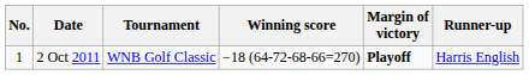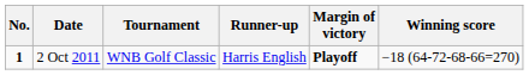 <table class="wikitable" style="font-size:95%;">
 <tr>
 <th>No.</th>
 <th>Date</th>
 <th>Tournament</th>
+<th>Runner-up</th>
+<th>Margin of<br>victory</th>
 <th>Winning score</th>
-<th>Margin of<br>victory</th>
-<th>Runner-up</th>
 </tr>
 <tr>
-<td align=center>1</td>
+<td align=center><strong>1</strong></td>
 <td align=right>2 Oct <a href='#'>2011</a></td>
 <td><a href='#'>WNB Golf Classic</a></td>
+<td> <a href='#'>Harris English</a></td>
+<td><strong>Playoff</strong></td>
 <td>−18 (64-72-68-66=270)</td>
-<td><strong>Playoff</strong></td>
-<td> <a href='#'>Harris English</a></td>
 </tr>
 </table>
